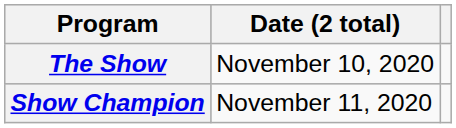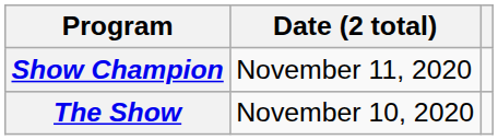 <table class="wikitable sortable plainrowheaders">
 <tr>
 <th scope="col">Program </th>
 <th scope="col">Date (2 total)</th>
 <th scope="col" class="unsortable"></th>
 </tr>
 <tr>
+<th scope="row"><em><a href='#'>Show Champion</a></em></th>
+<td>November 11, 2020</td>
+<td style="text-align:center"></td>
+</tr>
+<tr>
 <th scope="row"><em><a href='#'>The Show</a></em></th>
 <td>November 10, 2020</td>
 <td style="text-align:center"></td>
 </tr>
-<tr>
-<th scope="row"><em><a href='#'>Show Champion</a></em></th>
-<td>November 11, 2020</td>
-<td style="text-align:center"></td>
-</tr>
 </table>
